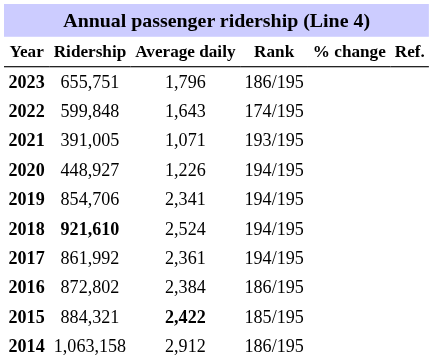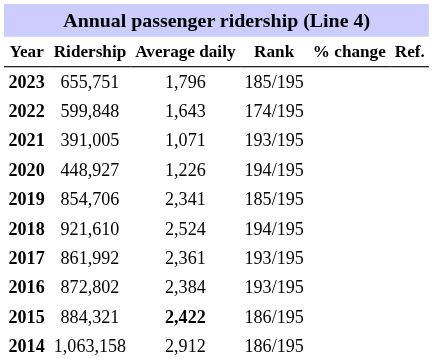 <table class="toccolours" cellpadding="4" cellspacing="0" style="text-align:right;">
 <tr>
 <th colspan="6"  style="background-color:#ccf; background-color:#ccf; font-size:110%; text-align:center;">Annual passenger ridership (Line 4)</th>
 </tr>
 <tr style="font-size:95%; text-align:center">
 <th style="border-bottom:1px solid black">Year</th>
 <th style="border-bottom:1px solid black">Ridership</th>
 <th style="border-bottom:1px solid black">Average daily</th>
 <th style="border-bottom:1px solid black">Rank</th>
 <th style="border-bottom:1px solid black">% change</th>
 <th style="border-bottom:1px solid black">Ref.</th>
 </tr>
 <tr style="text-align:center;">
 <td><strong>2023</strong></td>
 <td>655,751</td>
 <td>1,796</td>
-<td>186/195</td>
+<td>185/195</td>
 <td></td>
 <td></td>
 </tr>
 <tr style="text-align:center;">
 <td><strong>2022</strong></td>
 <td>599,848</td>
 <td>1,643</td>
 <td>174/195</td>
 <td></td>
 <td></td>
 </tr>
 <tr style="text-align:center;">
 <td><strong>2021</strong></td>
 <td>391,005</td>
 <td>1,071</td>
 <td>193/195</td>
 <td></td>
 <td></td>
 </tr>
 <tr style="text-align:center;">
 <td><strong>2020</strong></td>
 <td>448,927</td>
 <td>1,226</td>
 <td>194/195</td>
 <td></td>
 <td></td>
 </tr>
 <tr style="text-align:center;">
 <td><strong>2019</strong></td>
 <td>854,706</td>
 <td>2,341</td>
-<td>194/195</td>
+<td>185/195</td>
 <td></td>
 <td></td>
 </tr>
 <tr style="text-align:center;">
 <td><strong>2018</strong></td>
-<td><strong>921,610</strong></td>
+<td>921,610</td>
 <td>2,524</td>
 <td>194/195</td>
 <td></td>
 <td></td>
 </tr>
 <tr style="text-align:center;">
 <td><strong>2017</strong></td>
 <td>861,992</td>
 <td>2,361</td>
-<td>194/195</td>
+<td>193/195</td>
 <td></td>
 <td></td>
 </tr>
 <tr style="text-align:center;">
 <td><strong>2016</strong></td>
 <td>872,802</td>
 <td>2,384</td>
-<td>186/195</td>
+<td>193/195</td>
 <td></td>
 <td></td>
 </tr>
 <tr style="text-align:center;">
 <td><strong>2015</strong></td>
 <td>884,321</td>
 <td><strong>2,422</strong></td>
-<td>185/195</td>
+<td>186/195</td>
 <td></td>
 <td></td>
 </tr>
 <tr style="text-align:center;">
 <td><strong>2014</strong></td>
 <td>1,063,158</td>
 <td>2,912</td>
 <td>186/195</td>
 <td></td>
 <td></td>
 </tr>
 </table>
